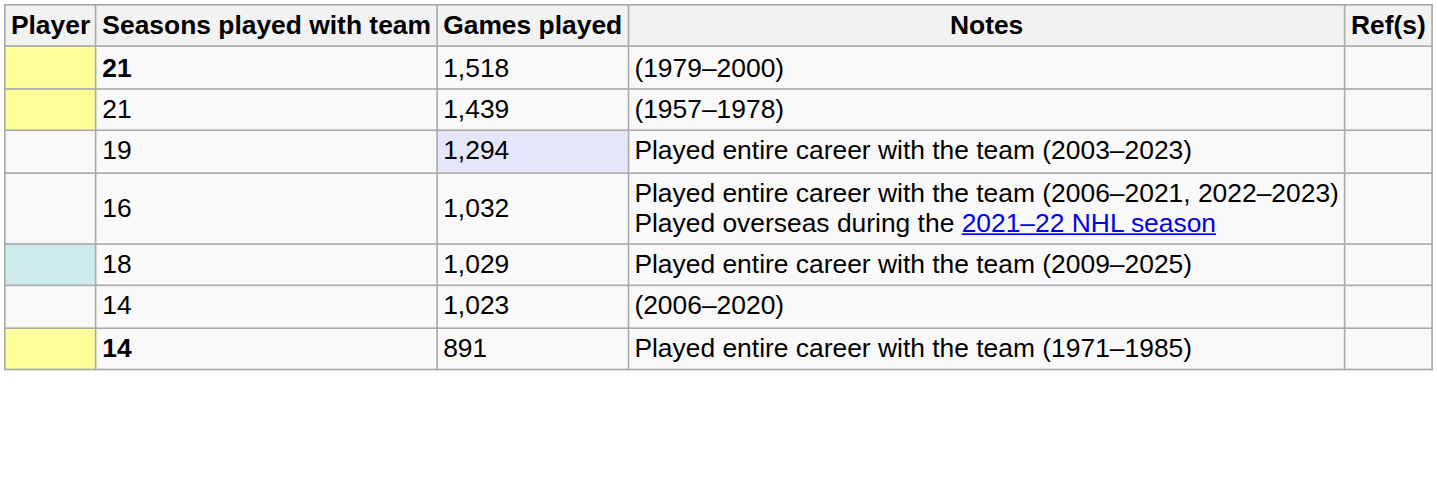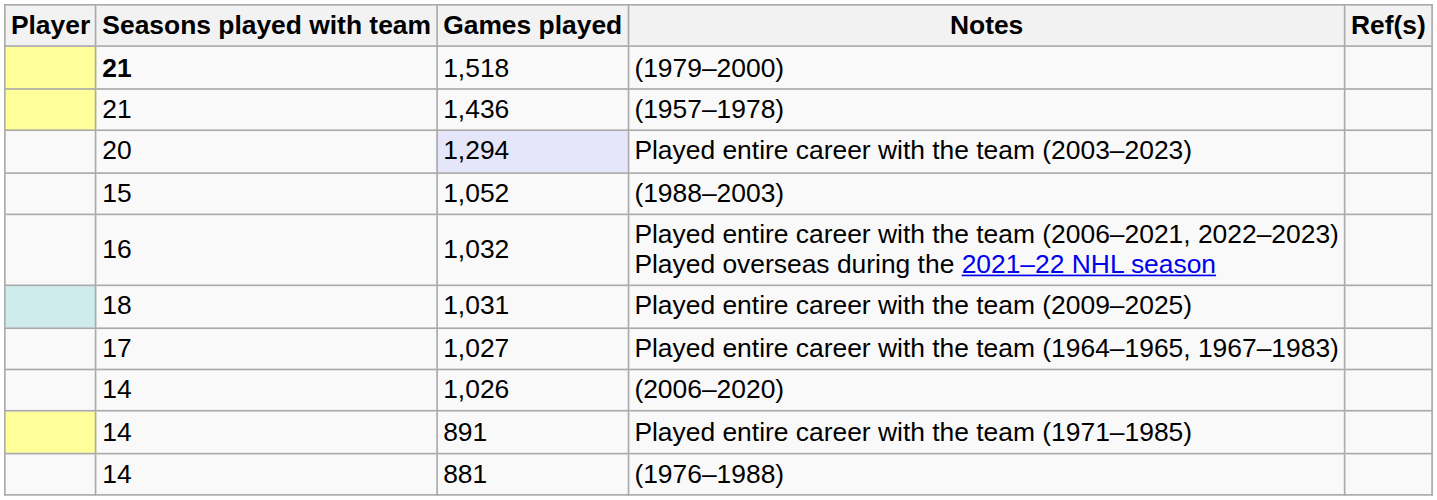 <table class="wikitable sortable plainrowheaders">
 <tr>
 <th scope="col">Player</th>
 <th scope="col">Seasons played with team</th>
 <th scope="col">Games played</th>
 <th scope="col">Notes</th>
 <th scope="col" class="unsortable">Ref(s)</th>
 </tr>
 <tr>
 <td style="background:#FFFF99"></td>
 <td><strong>21</strong></td>
 <td>1,518</td>
 <td>(1979–2000)</td>
 <td></td>
 </tr>
 <tr>
 <td style="background:#FFFF99"></td>
 <td>21</td>
-<td>1,439</td>
+<td>1,436</td>
 <td>(1957–1978)</td>
 <td></td>
 </tr>
 <tr>
 <td></td>
-<td>19</td>
+<td>20</td>
 <td style="background: lavender;">1,294</td>
 <td>Played entire career with the team (2003–2023)</td>
+<td></td>
+</tr>
+<tr>
+<td></td>
+<td>15</td>
+<td>1,052</td>
+<td>(1988–2003)</td>
 <td></td>
 </tr>
 <tr>
 <td></td>
 <td>16</td>
 <td>1,032</td>
 <td>Played entire career with the team (2006–2021, 2022–2023)<br>Played overseas during the <a href='#'>2021–22 NHL season</a></td>
 <td></td>
 </tr>
 <tr>
 <td style="background:#CFECEC"></td>
 <td>18</td>
-<td>1,029</td>
+<td>1,031</td>
 <td>Played entire career with the team (2009–2025)</td>
 <td></td>
 </tr>
 <tr>
 <td></td>
+<td>17</td>
+<td>1,027</td>
+<td>Played entire career with the team (1964–1965, 1967–1983)</td>
+<td></td>
+</tr>
+<tr>
+<td></td>
 <td>14</td>
-<td>1,023</td>
+<td>1,026</td>
 <td>(2006–2020)</td>
 <td></td>
 </tr>
 <tr>
 <td style="background:#FFFF99"></td>
-<td><strong>14</strong></td>
+<td>14</td>
 <td>891</td>
 <td>Played entire career with the team (1971–1985)</td>
 <td></td>
 </tr>
+<tr>
+<td></td>
+<td>14</td>
+<td>881</td>
+<td>(1976–1988)</td>
+<td></td>
+</tr>
 </table>
